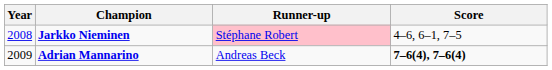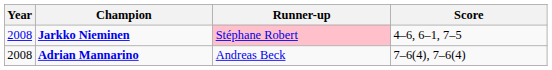 <table class="wikitable" style="font-size:90%">
 <tr>
 <th>Year</th>
 <th width="200">Champion</th>
 <th width="200">Runner-up</th>
 <th width="175">Score</th>
 </tr>
 <tr>
 <td><a href='#'>2008</a></td>
 <td> <strong><a href='#'>Jarkko Nieminen</a></strong></td>
 <td style="background: pink;"> <a href='#'>Stéphane Robert</a></td>
 <td>4–6, 6–1, 7–5</td>
 </tr>
 <tr>
-<td>2009</td>
+<td>2008</td>
 <td> <strong><a href='#'>Adrian Mannarino</a></strong></td>
 <td> <a href='#'>Andreas Beck</a></td>
-<td><strong>7–6(4), 7–6(4)</strong></td>
+<td>7–6(4), 7–6(4)</td>
 </tr>
 </table>
